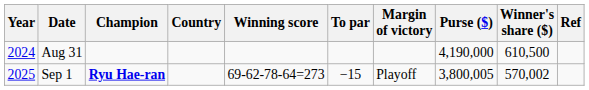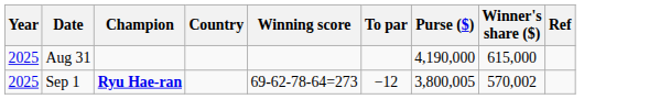 <table class="wikitable">
 <tr>
 <th>Year</th>
 <th>Date</th>
 <th>Champion</th>
 <th>Country</th>
 <th>Winning score</th>
 <th>To par</th>
-<th>Margin<br>of victory</th>
 <th>Purse (<a href='#'>$</a>)</th>
 <th>Winner's<br>share ($)</th>
 <th>Ref</th>
 </tr>
 <tr>
-<td><a href='#'>2024</a></td>
+<td><a href='#'>2025</a></td>
 <td>Aug 31</td>
 <td></td>
 <td></td>
 <td align=right></td>
 <td align=center></td>
-<td></td>
 <td align=center>4,190,000</td>
-<td align=center>610,500</td>
+<td align=center>615,000</td>
 <td></td>
 </tr>
 <tr>
 <td><a href='#'>2025</a></td>
 <td>Sep 1</td>
 <td><strong><a href='#'>Ryu Hae-ran</a></strong></td>
 <td></td>
 <td align=right>69-62-78-64=273</td>
-<td align=center>−15</td>
-<td>Playoff</td>
+<td align=center>−12</td>
 <td align=center>3,800,005</td>
 <td align=center>570,002</td>
 <td></td>
 </tr>
 </table>
